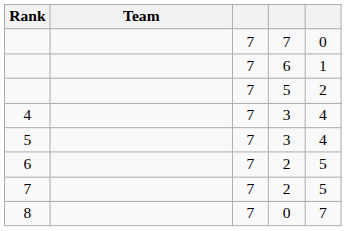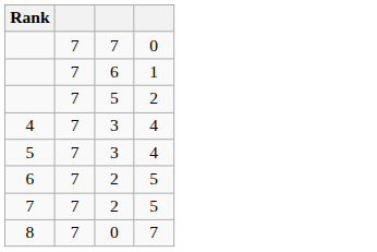 <table class="wikitable" style="text-align: center;">
 <tr>
 <th width=40>Rank</th>
-<th width=180>Team</th>
 <th width=30></th>
 <th width=30></th>
 <th width=30></th>
 </tr>
 <tr>
 <td></td>
-<td align=left></td>
 <td>7</td>
 <td>7</td>
 <td>0</td>
 </tr>
 <tr>
 <td></td>
-<td align=left></td>
 <td>7</td>
 <td>6</td>
 <td>1</td>
 </tr>
 <tr>
 <td></td>
-<td align=left></td>
 <td>7</td>
 <td>5</td>
 <td>2</td>
 </tr>
 <tr>
 <td>4</td>
-<td align=left></td>
 <td>7</td>
 <td>3</td>
 <td>4</td>
 </tr>
 <tr>
 <td>5</td>
-<td align=left></td>
 <td>7</td>
 <td>3</td>
 <td>4</td>
 </tr>
 <tr>
 <td>6</td>
-<td align=left></td>
 <td>7</td>
 <td>2</td>
 <td>5</td>
 </tr>
 <tr>
 <td>7</td>
-<td align=left></td>
 <td>7</td>
 <td>2</td>
 <td>5</td>
 </tr>
 <tr>
 <td>8</td>
-<td align=left></td>
 <td>7</td>
 <td>0</td>
 <td>7</td>
 </tr>
 </table>
